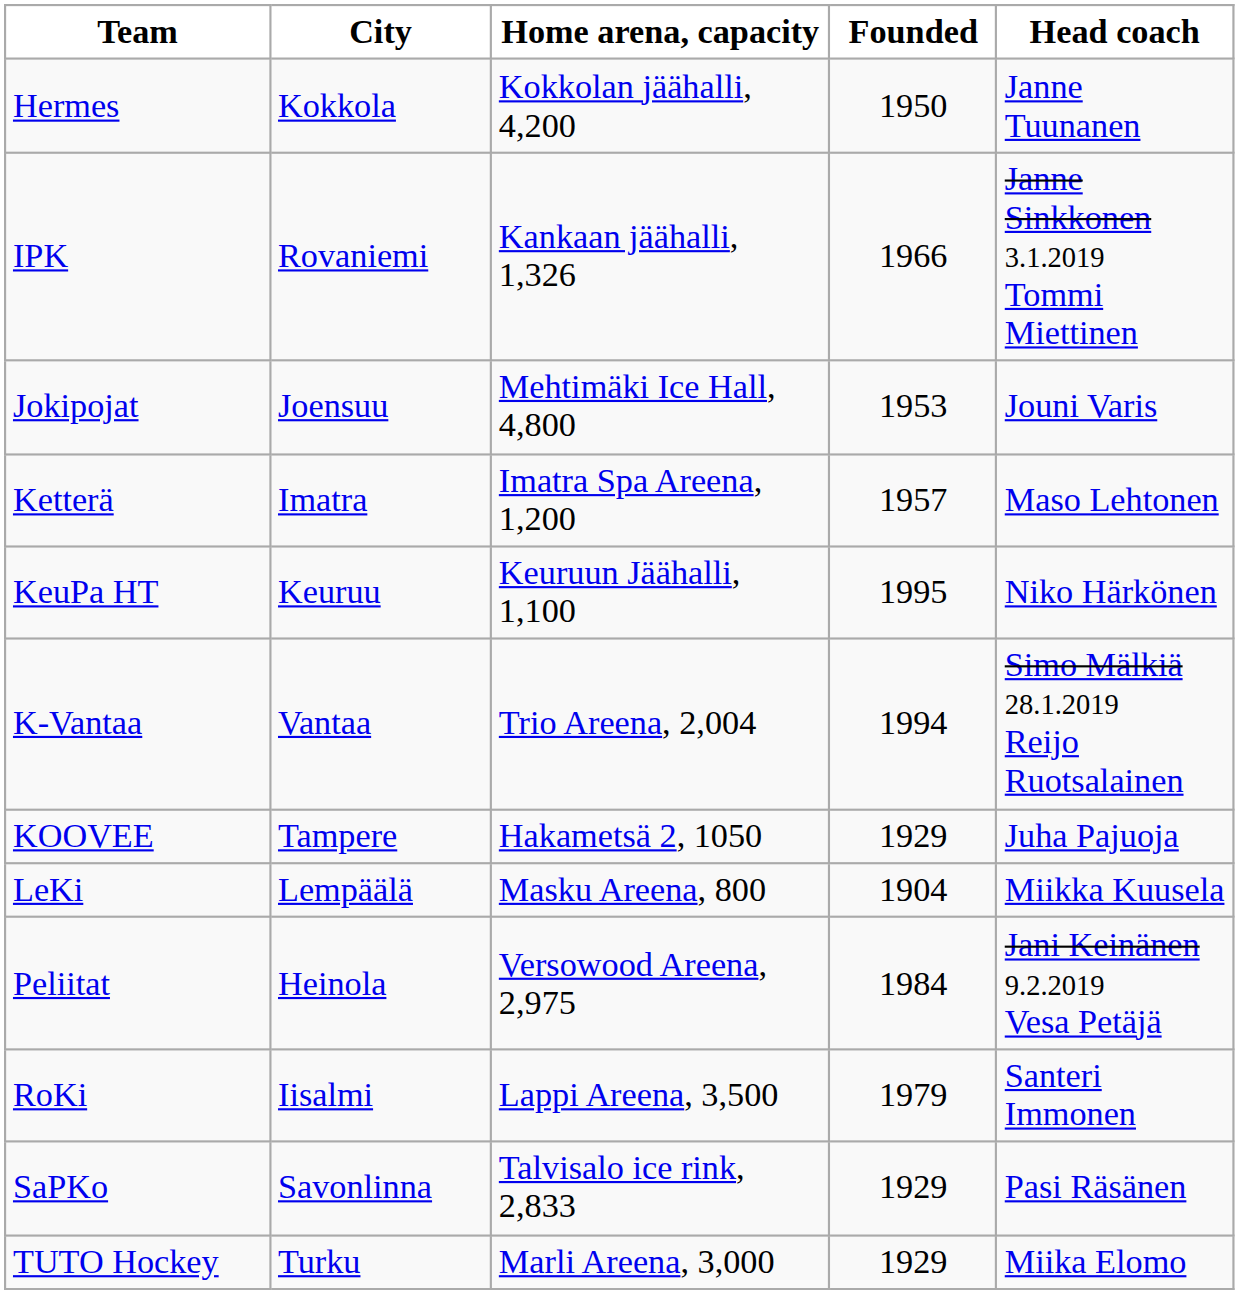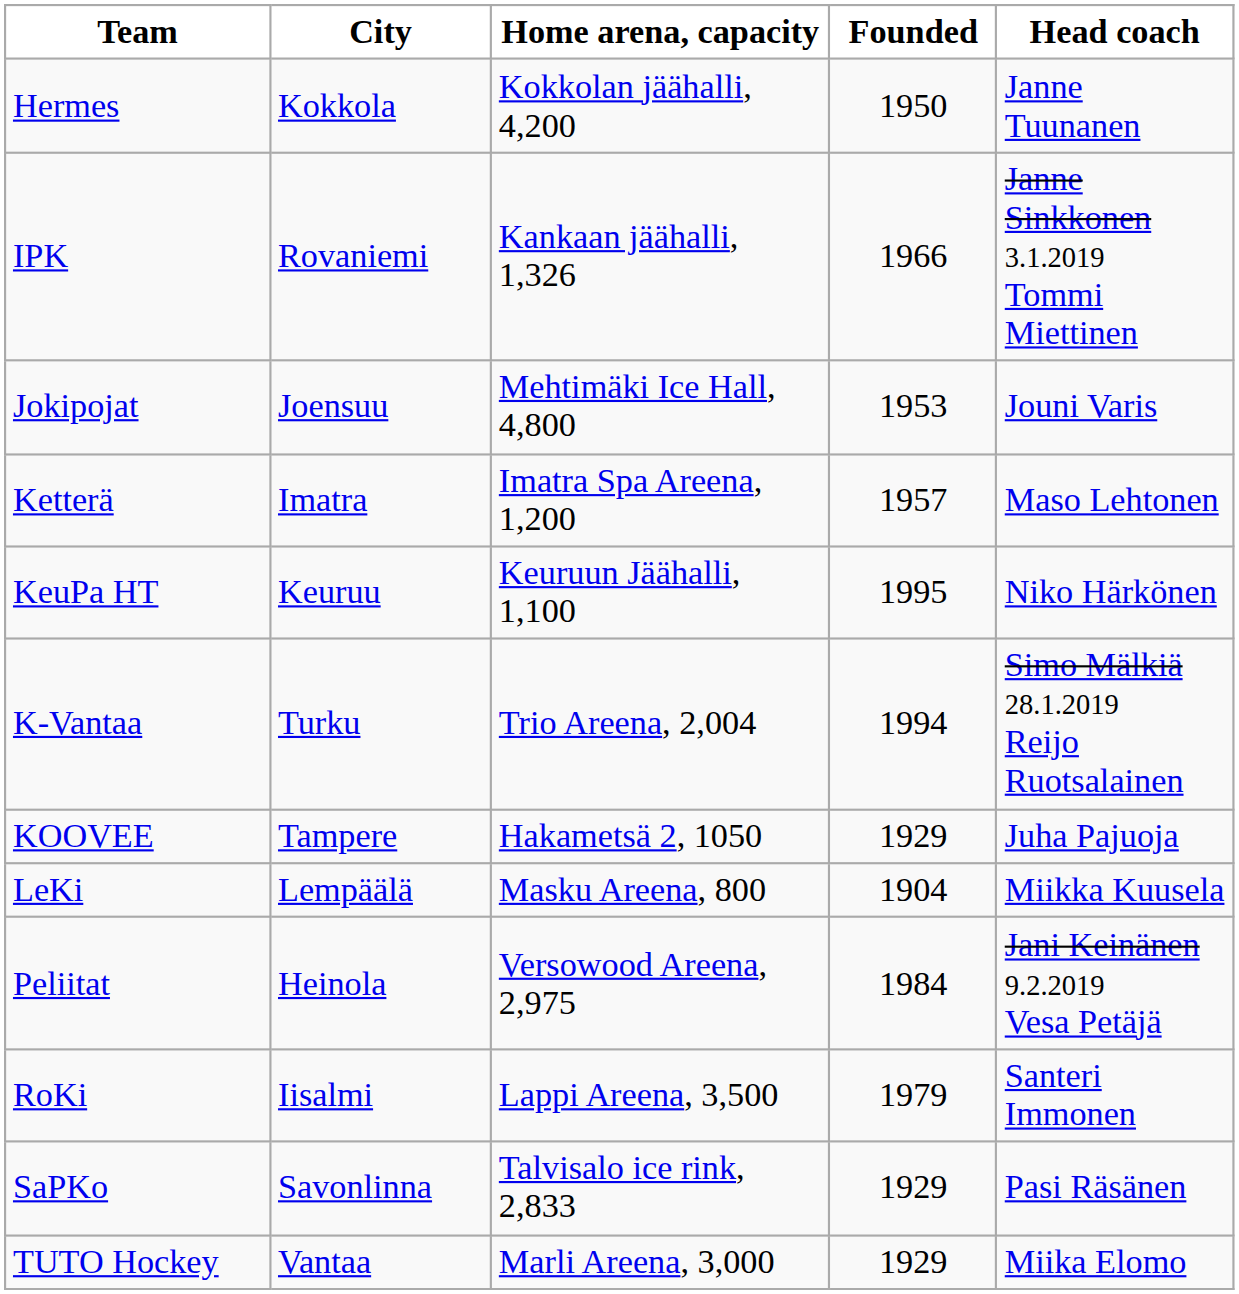 <table class="wikitable sortable" style="width:65%; text-align:left">
 <tr>
 <th style="background:white; width:18%">Team</th>
 <th style="background:white; width:15%">City</th>
 <th style="background:white; width:23%">Home arena, capacity</th>
 <th style="background:white; width:9%">Founded</th>
 <th style="background:white; width:16%">Head coach</th>
 </tr>
 <tr>
 <td><a href='#'>Hermes</a></td>
 <td><a href='#'>Kokkola</a></td>
 <td><a href='#'>Kokkolan jäähalli</a>, 4,200</td>
 <td align=center>1950</td>
 <td> <a href='#'>Janne Tuunanen</a></td>
 </tr>
 <tr>
 <td><a href='#'>IPK</a></td>
 <td><a href='#'>Rovaniemi</a></td>
 <td><a href='#'>Kankaan jäähalli</a>, 1,326</td>
 <td align=center>1966</td>
 <td> <s><a href='#'>Janne Sinkkonen</a></s> <small>3.1.2019</small><br> <a href='#'>Tommi Miettinen</a></td>
 </tr>
 <tr>
 <td><a href='#'>Jokipojat</a></td>
 <td><a href='#'>Joensuu</a></td>
 <td><a href='#'>Mehtimäki Ice Hall</a>, 4,800</td>
 <td align=center>1953</td>
 <td> <a href='#'>Jouni Varis</a></td>
 </tr>
 <tr>
 <td><a href='#'>Ketterä</a></td>
 <td><a href='#'>Imatra</a></td>
 <td><a href='#'>Imatra Spa Areena</a>, 1,200</td>
 <td align=center>1957</td>
 <td> <a href='#'>Maso Lehtonen</a></td>
 </tr>
 <tr>
 <td><a href='#'>KeuPa HT</a></td>
 <td><a href='#'>Keuruu</a></td>
 <td><a href='#'>Keuruun Jäähalli</a>, 1,100</td>
 <td align=center>1995</td>
 <td> <a href='#'>Niko Härkönen</a></td>
 </tr>
 <tr>
 <td><a href='#'>K-Vantaa</a></td>
-<td><a href='#'>Vantaa</a></td>
+<td><a href='#'>Turku</a></td>
 <td><a href='#'>Trio Areena</a>, 2,004</td>
 <td align=center>1994</td>
 <td> <s><a href='#'>Simo Mälkiä</a></s> <small>28.1.2019</small><br> <a href='#'>Reijo Ruotsalainen</a></td>
 </tr>
 <tr>
 <td><a href='#'>KOOVEE</a></td>
 <td><a href='#'>Tampere</a></td>
 <td><a href='#'>Hakametsä 2</a>, 1050</td>
 <td align=center>1929</td>
 <td> <a href='#'>Juha Pajuoja</a></td>
 </tr>
 <tr>
 <td><a href='#'>LeKi</a></td>
 <td><a href='#'>Lempäälä</a></td>
 <td><a href='#'>Masku Areena</a>, 800</td>
 <td align=center>1904</td>
 <td> <a href='#'>Miikka Kuusela</a></td>
 </tr>
 <tr>
 <td><a href='#'>Peliitat</a></td>
 <td><a href='#'>Heinola</a></td>
 <td><a href='#'>Versowood Areena</a>, 2,975</td>
 <td align=center>1984</td>
 <td> <s><a href='#'>Jani Keinänen</a></s> <small>9.2.2019</small><br> <a href='#'>Vesa Petäjä</a></td>
 </tr>
 <tr>
 <td><a href='#'>RoKi</a></td>
 <td><a href='#'>Iisalmi</a></td>
 <td><a href='#'>Lappi Areena</a>, 3,500</td>
 <td align=center>1979</td>
 <td> <a href='#'>Santeri Immonen</a></td>
 </tr>
 <tr>
 <td><a href='#'>SaPKo</a></td>
 <td><a href='#'>Savonlinna</a></td>
 <td><a href='#'>Talvisalo ice rink</a>, 2,833</td>
 <td align=center>1929</td>
 <td> <a href='#'>Pasi Räsänen</a></td>
 </tr>
 <tr>
 <td><a href='#'>TUTO Hockey</a></td>
-<td><a href='#'>Turku</a></td>
+<td><a href='#'>Vantaa</a></td>
 <td><a href='#'>Marli Areena</a>, 3,000</td>
 <td align=center>1929</td>
 <td> <a href='#'>Miika Elomo</a></td>
 </tr>
 </table>
